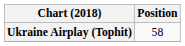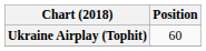 <table class="wikitable sortable plainrowheaders">
 <tr>
 <th scope="col">Chart (2018)</th>
 <th scope="col">Position</th>
 </tr>
 <tr>
 <th scope="row">Ukraine Airplay (Tophit)</th>
-<td align="center">58</td>
+<td align="center">60</td>
 </tr>
 <tr>
 </tr>
 </table>
